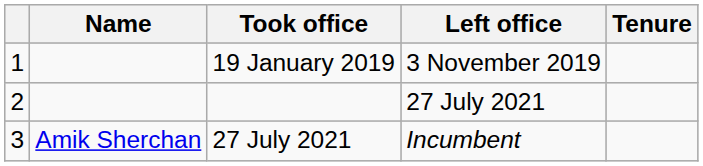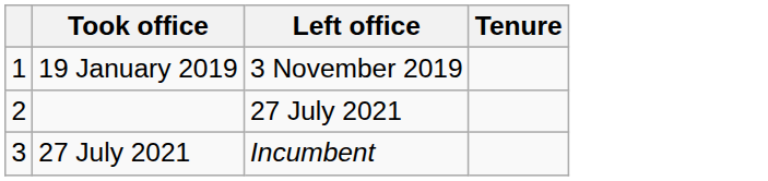 <table class="wikitable sortable">
 <tr>
 <th></th>
-<th>Name</th>
 <th>Took office</th>
 <th>Left office</th>
 <th>Tenure</th>
 </tr>
 <tr>
 <td>1</td>
-<td></td>
 <td>19 January 2019</td>
 <td>3 November 2019</td>
 <td></td>
 </tr>
 <tr>
 <td>2</td>
 <td></td>
-<td></td>
 <td>27 July 2021</td>
 <td></td>
 </tr>
 <tr>
 <td>3</td>
-<td><a href='#'>Amik Sherchan</a></td>
 <td>27 July 2021</td>
 <td><em>Incumbent</em></td>
 <td></td>
 </tr>
 </table>
